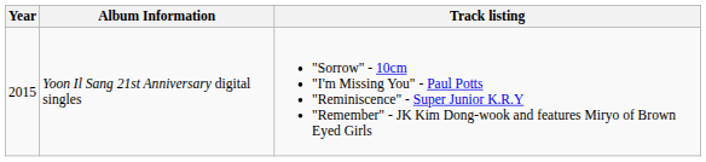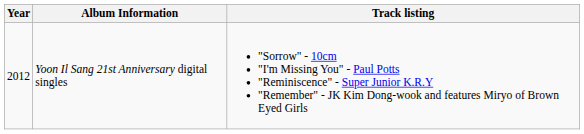 <table class="wikitable" style="width: 800px;">
 <tr>
 <th>Year</th>
 <th>Album Information</th>
 <th>Track listing</th>
 </tr>
 <tr>
-<td>2015</td>
+<td>2012</td>
 <td><em>Yoon Il Sang 21st Anniversary</em> digital singles</td>
 <td><br><ul><li>"Sorrow" - <a href='#'>10cm</a></li><li>"I'm Missing You" - <a href='#'>Paul Potts</a></li><li>"Reminiscence" - <a href='#'>Super Junior K.R.Y</a></li><li>"Remember" - JK Kim Dong-wook and features Miryo of Brown Eyed Girls</li></ul></td>
 </tr>
 </table>
